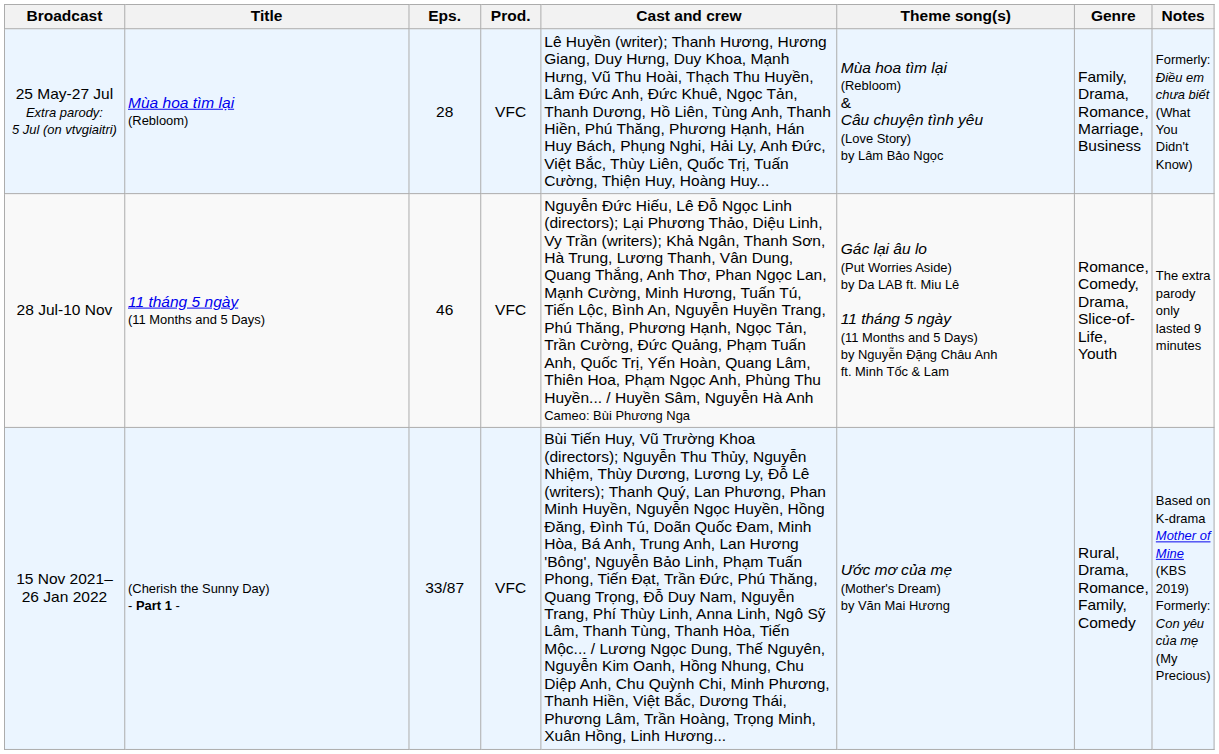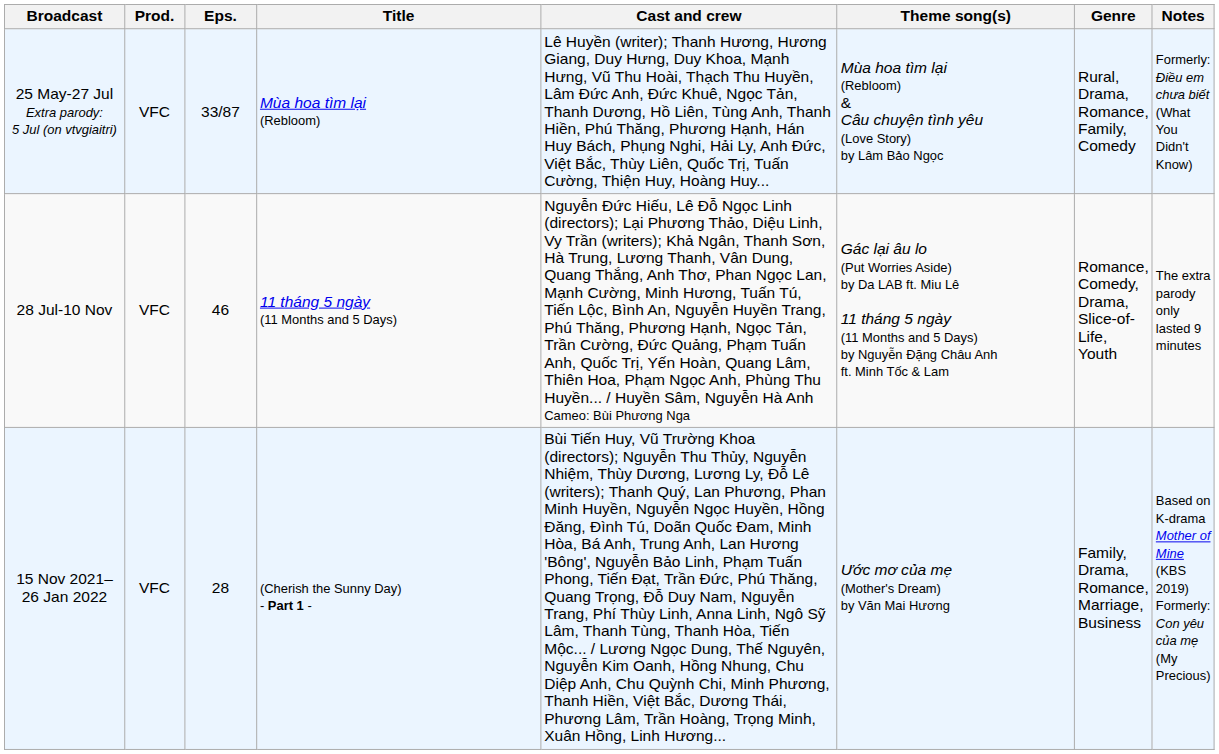 <table class="wikitable sortable">
 <tr>
 <th style="width:10%;">Broadcast</th>
+<th style="width:5%;">Prod.</th>
+<th style="width:6%;">Eps.</th>
 <th style="width:24%;">Title</th>
-<th style="width:6%;">Eps.</th>
-<th style="width:5%;">Prod.</th>
 <th style="width:25%;">Cast and crew</th>
 <th style="width:20%;">Theme song(s)</th>
 <th style="width:5%;">Genre</th>
 <th style="width:5%;">Notes</th>
 </tr>
 <tr ---- bgcolor="#ebf5ff">
 <td style="text-align:center;">25 May-27 Jul<br><small><em>Extra parody:<br>5 Jul (on vtvgiaitri)</em></small><br></td>
+<td style="text-align:center;">VFC</td>
+<td style="text-align:center;">33/87</td>
 <td><em><a href='#'>Mùa hoa tìm lại</a></em><br><small>(Rebloom)</small></td>
-<td style="text-align:center;">28</td>
-<td style="text-align:center;">VFC</td>
 <td> Lê Huyền (writer); Thanh Hương, Hương Giang, Duy Hưng, Duy Khoa, Mạnh Hưng, Vũ Thu Hoài, Thạch Thu Huyền, Lâm Đức Anh, Đức Khuê, Ngọc Tản, Thanh Dương, Hồ Liên, Tùng Anh, Thanh Hiền, Phú Thăng, Phương Hạnh, Hán Huy Bách, Phụng Nghi, Hải Ly, Anh Đức, Việt Bắc, Thùy Liên, Quốc Trị, Tuấn Cường, Thiện Huy, Hoàng Huy...</td>
 <td><em>Mùa hoa tìm lại</em><br><small>(Rebloom)</small><br>&<br><em>Câu chuyện tình yêu</em><br><small>(Love Story)<br>by Lâm Bảo Ngọc</small></td>
-<td>Family, Drama, Romance, Marriage, Business</td>
+<td>Rural, Drama, Romance, Family, Comedy</td>
 <td><small>Formerly: <em>Điều em chưa biết</em><br>(What You Didn't Know)</small></td>
 </tr>
 <tr>
 <td style="text-align:center;">28 Jul-10 Nov<br></td>
+<td style="text-align:center;">VFC</td>
+<td style="text-align:center;">46</td>
 <td><em><a href='#'>11 tháng 5 ngày</a></em><br><small>(11 Months and 5 Days)</small></td>
-<td style="text-align:center;">46</td>
-<td style="text-align:center;">VFC</td>
 <td>Nguyễn Đức Hiếu, Lê Đỗ Ngọc Linh (directors); Lại Phương Thảo, Diệu Linh, Vy Trần (writers); Khả Ngân, Thanh Sơn, Hà Trung, Lương Thanh, Vân Dung, Quang Thắng, Anh Thơ, Phan Ngọc Lan, Mạnh Cường, Minh Hương, Tuấn Tú, Tiến Lộc, Bình An, Nguyễn Huyền Trang, Phú Thăng, Phương Hạnh, Ngọc Tản, Trần Cường, Đức Quảng, Phạm Tuấn Anh, Quốc Trị, Yến Hoàn, Quang Lâm, Thiên Hoa, Phạm Ngọc Anh, Phùng Thu Huyền... / Huyền Sâm, Nguyễn Hà Anh<br><small>Cameo: Bùi Phương Nga</small></td>
 <td><em>Gác lại âu lo</em><br><small>(Put Worries Aside)<br>by Da LAB ft. Miu Lê</small><br><br><em>11 tháng 5 ngày</em><br><small>(11 Months and 5 Days)<br>by Nguyễn Đặng Châu Anh<br>ft. Minh Tốc & Lam</small></td>
 <td>Romance, Comedy, Drama, Slice-of-Life, Youth</td>
 <td><small>The extra parody only lasted 9 minutes</small></td>
 </tr>
 <tr ---- bgcolor="#ebf5ff">
 <td style="text-align:center;">15 Nov 2021–<br>26 Jan 2022<br></td>
+<td style="text-align:center;">VFC</td>
+<td style="text-align:center;">28</td>
 <td><em></em><br><small>(Cherish the Sunny Day)</small><br><small>- <strong>Part 1</strong> -</small></td>
-<td style="text-align:center;">33/87</td>
-<td style="text-align:center;">VFC</td>
 <td>Bùi Tiến Huy, Vũ Trường Khoa (directors); Nguyễn Thu Thủy, Nguyễn Nhiệm, Thùy Dương, Lương Ly, Đỗ Lê (writers); Thanh Quý, Lan Phương, Phan Minh Huyền, Nguyễn Ngọc Huyền, Hồng Đăng, Đình Tú, Doãn Quốc Đam, Minh Hòa, Bá Anh, Trung Anh, Lan Hương 'Bông', Nguyễn Bảo Linh, Phạm Tuấn Phong, Tiến Đạt, Trần Đức, Phú Thăng, Quang Trọng, Đỗ Duy Nam, Nguyễn Trang, Phí Thùy Linh, Anna Linh, Ngô Sỹ Lâm, Thanh Tùng, Thanh Hòa, Tiến Mộc... / Lương Ngọc Dung, Thế Nguyên, Nguyễn Kim Oanh, Hồng Nhung, Chu Diệp Anh, Chu Quỳnh Chi, Minh Phương, Thanh Hiền, Việt Bắc, Dương Thái, Phương Lâm, Trần Hoàng, Trọng Minh, Xuân Hồng, Linh Hương...</td>
 <td><em>Ước mơ của mẹ</em><br><small>(Mother's Dream)<br>by Văn Mai Hương</small></td>
-<td>Rural, Drama, Romance, Family, Comedy</td>
+<td>Family, Drama, Romance, Marriage, Business</td>
 <td><small>Based on K-drama <em><a href='#'>Mother of Mine</a></em> (KBS 2019)</small><br><small>Formerly: <em>Con yêu của mẹ</em><br>(My Precious)</small></td>
 </tr>
 </table>
